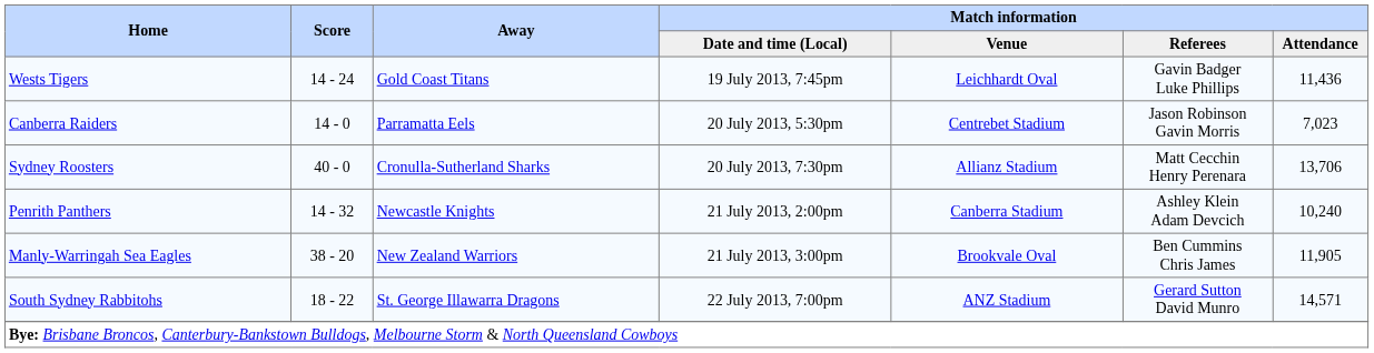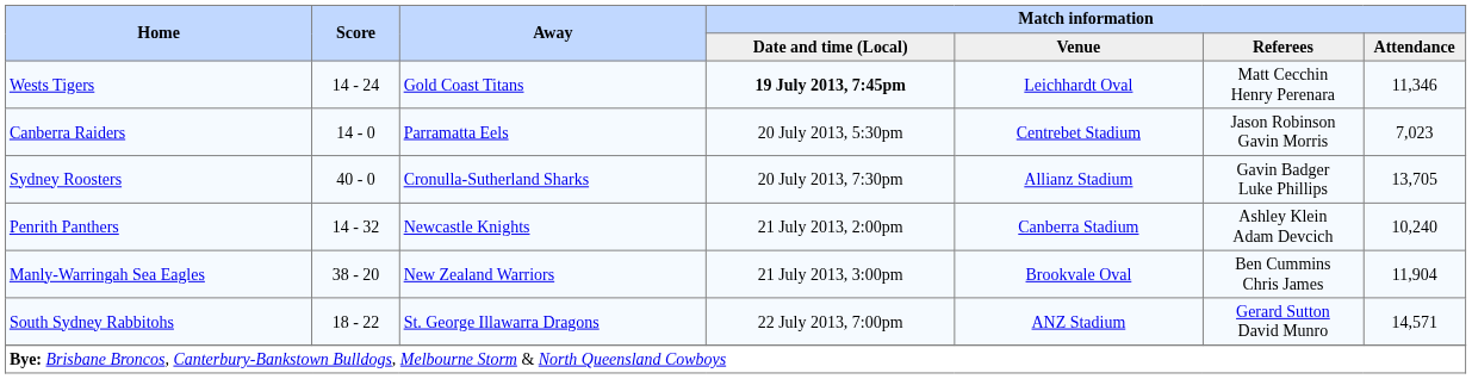 <table border="1" cellpadding="3" cellspacing="0" style="border-collapse:collapse; font-size:90%; width:100%;">
 <tr style="background:#c1d8ff;">
 <th rowspan="2" style="width:21%;">Home</th>
 <th rowspan="2" style="width:6%;">Score</th>
 <th rowspan="2" style="width:21%;">Away</th>
 <th colspan=6>Match information</th>
 </tr>
 <tr style="background:#efefef;">
 <th width=17%>Date and time (Local)</th>
 <th width=17%>Venue</th>
 <th width=11%>Referees</th>
 <th width=7%>Attendance</th>
 </tr>
 <tr style="text-align:center; background:#f5faff;">
 <td align=left> <a href='#'>Wests Tigers</a></td>
 <td>14 - 24</td>
 <td align=left> <a href='#'>Gold Coast Titans</a></td>
-<td>19 July 2013, 7:45pm</td>
+<td><strong>19 July 2013, 7:45pm</strong></td>
 <td><a href='#'>Leichhardt Oval</a></td>
-<td>Gavin Badger<br>Luke Phillips</td>
-<td>11,436</td>
+<td>Matt Cecchin<br>Henry Perenara</td>
+<td>11,346</td>
 </tr>
 <tr style="text-align:center; background:#f5faff;">
 <td align=left> <a href='#'>Canberra Raiders</a></td>
 <td>14 - 0</td>
 <td align=left> <a href='#'>Parramatta Eels</a></td>
 <td>20 July 2013, 5:30pm</td>
 <td><a href='#'>Centrebet Stadium</a></td>
 <td>Jason Robinson<br>Gavin Morris</td>
 <td>7,023</td>
 </tr>
 <tr style="text-align:center; background:#f5faff;">
 <td align=left> <a href='#'>Sydney Roosters</a></td>
 <td>40 - 0</td>
 <td align=left> <a href='#'>Cronulla-Sutherland Sharks</a></td>
 <td>20 July 2013, 7:30pm</td>
 <td><a href='#'>Allianz Stadium</a></td>
-<td>Matt Cecchin<br>Henry Perenara</td>
-<td>13,706</td>
+<td>Gavin Badger<br>Luke Phillips</td>
+<td>13,705</td>
 </tr>
 <tr style="text-align:center; background:#f5faff;">
 <td align=left> <a href='#'>Penrith Panthers</a></td>
 <td>14 - 32</td>
 <td align=left> <a href='#'>Newcastle Knights</a></td>
 <td>21 July 2013, 2:00pm</td>
 <td><a href='#'>Canberra Stadium</a></td>
 <td>Ashley Klein<br>Adam Devcich</td>
 <td>10,240</td>
 </tr>
 <tr style="text-align:center; background:#f5faff;">
 <td align=left> <a href='#'>Manly-Warringah Sea Eagles</a></td>
 <td>38 - 20</td>
 <td align=left> <a href='#'>New Zealand Warriors</a></td>
 <td>21 July 2013, 3:00pm</td>
 <td><a href='#'>Brookvale Oval</a></td>
 <td>Ben Cummins<br>Chris James</td>
-<td>11,905</td>
+<td>11,904</td>
 </tr>
 <tr style="text-align:center; background:#f5faff;">
 <td align=left> <a href='#'>South Sydney Rabbitohs</a></td>
 <td>18 - 22</td>
 <td align=left> <a href='#'>St. George Illawarra Dragons</a></td>
 <td>22 July 2013, 7:00pm</td>
 <td><a href='#'>ANZ Stadium</a></td>
 <td><a href='#'>Gerard Sutton</a><br>David Munro</td>
 <td>14,571</td>
 </tr>
 <tr style="text-align:center; background:#f5faff;">
 </tr>
 <tr>
 <td colspan="7" align="left"><strong>Bye:</strong> <em><a href='#'>Brisbane Broncos</a></em>, <em><a href='#'>Canterbury-Bankstown Bulldogs</a></em>, <em><a href='#'>Melbourne Storm</a></em> & <em><a href='#'>North Queensland Cowboys</a></em></td>
 </tr>
 </table>
